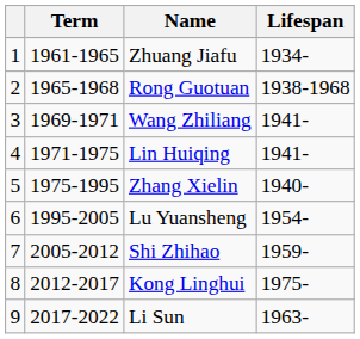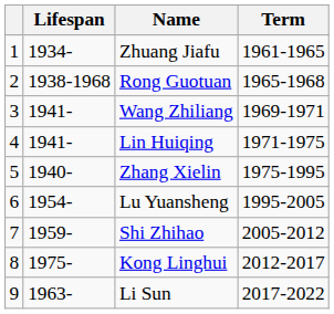 <table class="wikitable" style="text-align: left">
 <tr>
 <th></th>
+<th>Lifespan</th>
+<th>Name</th>
 <th>Term</th>
-<th>Name</th>
-<th>Lifespan</th>
 </tr>
 <tr>
 <td>1</td>
+<td>1934-</td>
+<td> Zhuang Jiafu</td>
 <td>1961-1965</td>
-<td> Zhuang Jiafu</td>
-<td>1934-</td>
 </tr>
 <tr>
 <td>2</td>
+<td>1938-1968</td>
+<td> <a href='#'>Rong Guotuan</a></td>
 <td>1965-1968</td>
-<td> <a href='#'>Rong Guotuan</a></td>
-<td>1938-1968</td>
 </tr>
 <tr>
 <td>3</td>
+<td>1941-</td>
+<td> <a href='#'>Wang Zhiliang</a></td>
 <td>1969-1971</td>
-<td> <a href='#'>Wang Zhiliang</a></td>
-<td>1941-</td>
 </tr>
 <tr>
 <td>4</td>
+<td>1941-</td>
+<td> <a href='#'>Lin Huiqing</a></td>
 <td>1971-1975</td>
-<td> <a href='#'>Lin Huiqing</a></td>
-<td>1941-</td>
 </tr>
 <tr>
 <td>5</td>
+<td>1940-</td>
+<td> <a href='#'>Zhang Xielin</a></td>
 <td>1975-1995</td>
-<td> <a href='#'>Zhang Xielin</a></td>
-<td>1940-</td>
 </tr>
 <tr>
 <td>6</td>
+<td>1954-</td>
+<td> Lu Yuansheng</td>
 <td>1995-2005</td>
-<td> Lu Yuansheng</td>
-<td>1954-</td>
 </tr>
 <tr>
 <td>7</td>
+<td>1959-</td>
+<td> <a href='#'>Shi Zhihao</a></td>
 <td>2005-2012</td>
-<td> <a href='#'>Shi Zhihao</a></td>
-<td>1959-</td>
 </tr>
 <tr>
 <td>8</td>
+<td>1975-</td>
+<td> <a href='#'>Kong Linghui</a></td>
 <td>2012-2017</td>
-<td> <a href='#'>Kong Linghui</a></td>
-<td>1975-</td>
 </tr>
 <tr>
 <td>9</td>
+<td>1963-</td>
+<td> Li Sun</td>
 <td>2017-2022</td>
-<td> Li Sun</td>
-<td>1963-</td>
 </tr>
 </table>
